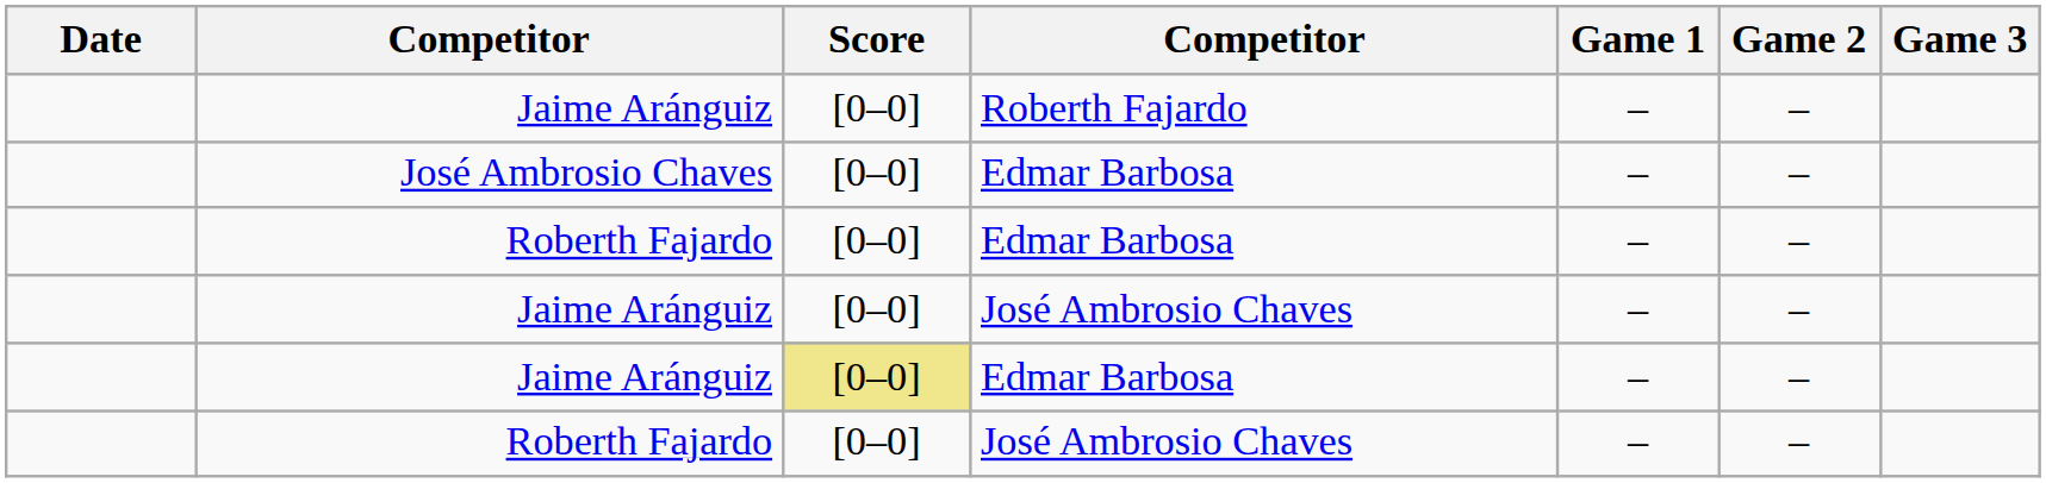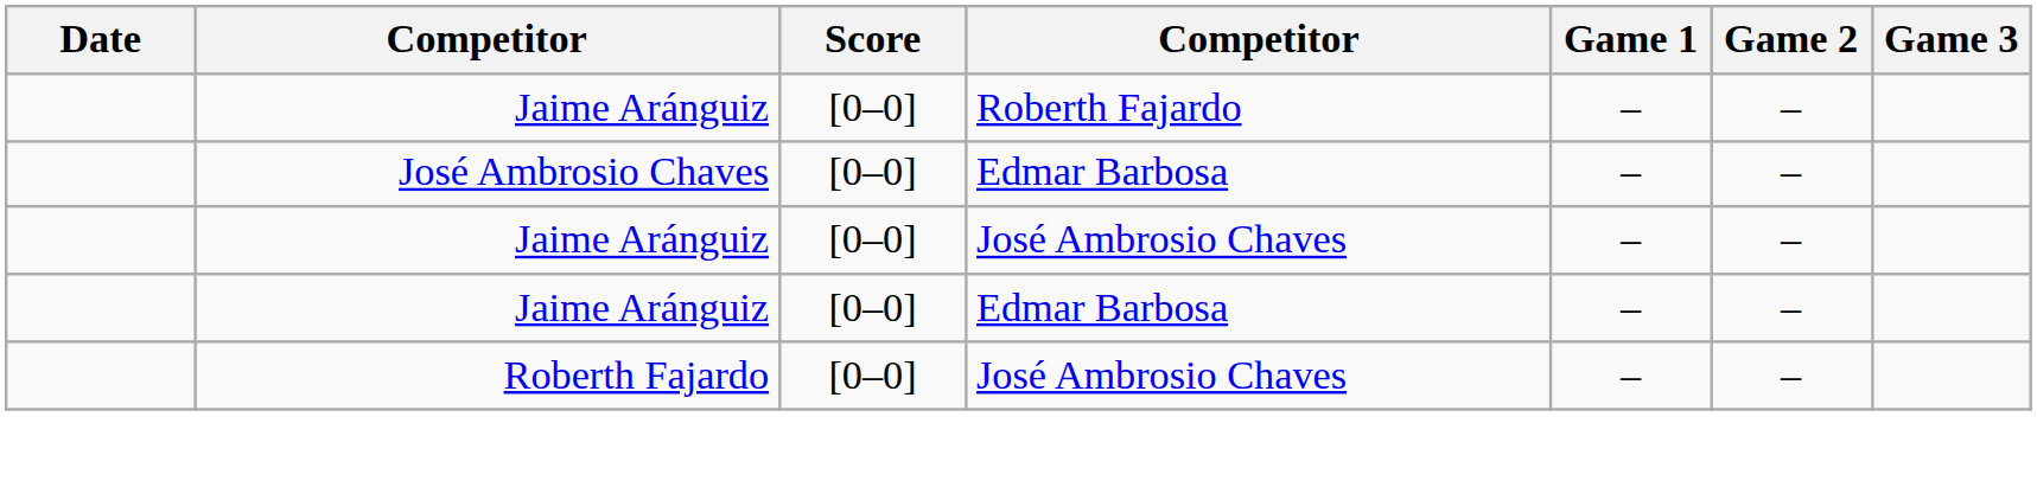 <table class="wikitable" style="text-align:center; font-size:90% ">
 <tr>
 <th width="60">Date</th>
 <th align="right" width="200">Competitor</th>
 <th width="60">Score</th>
 <th align="left" width="200">Competitor</th>
 <th width="50">Game 1</th>
 <th width="50">Game 2</th>
 <th width="50">Game 3</th>
 </tr>
 <tr>
 <td></td>
 <td align="right"><a href='#'>Jaime Aránguiz</a> </td>
 <td align="center">[0–0]</td>
 <td align="left"> <a href='#'>Roberth Fajardo</a></td>
 <td>–</td>
 <td>–</td>
 <td></td>
 </tr>
 <tr>
 <td></td>
 <td align="right"><a href='#'>José Ambrosio Chaves</a> </td>
 <td align="center">[0–0]</td>
 <td align="left"> <a href='#'>Edmar Barbosa</a></td>
 <td>–</td>
 <td>–</td>
 <td></td>
 </tr>
 <tr>
 <td></td>
-<td align="right"><a href='#'>Roberth Fajardo</a> </td>
-<td align="center">[0–0]</td>
-<td align="left"> <a href='#'>Edmar Barbosa</a></td>
-<td>–</td>
-<td>–</td>
-<td></td>
-</tr>
-<tr>
-<td></td>
 <td align="right"><a href='#'>Jaime Aránguiz</a> </td>
 <td align="center">[0–0]</td>
 <td align="left"> <a href='#'>José Ambrosio Chaves</a></td>
 <td>–</td>
 <td>–</td>
 <td></td>
 </tr>
 <tr>
 <td></td>
 <td align="right"><a href='#'>Jaime Aránguiz</a> </td>
-<td align="center" style="background: khaki;">[0–0]</td>
+<td align="center">[0–0]</td>
 <td align="left"> <a href='#'>Edmar Barbosa</a></td>
 <td>–</td>
 <td>–</td>
 <td></td>
 </tr>
 <tr>
 <td></td>
 <td align="right"><a href='#'>Roberth Fajardo</a> </td>
 <td align="center">[0–0]</td>
 <td align="left"> <a href='#'>José Ambrosio Chaves</a></td>
 <td>–</td>
 <td>–</td>
 <td></td>
 </tr>
 </table>
